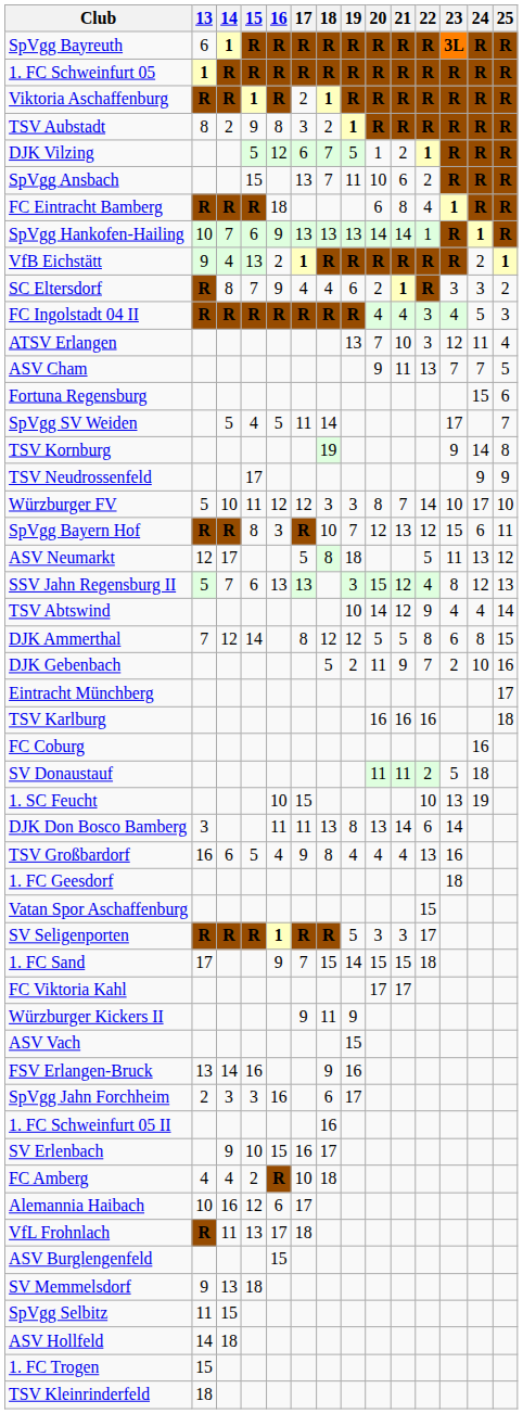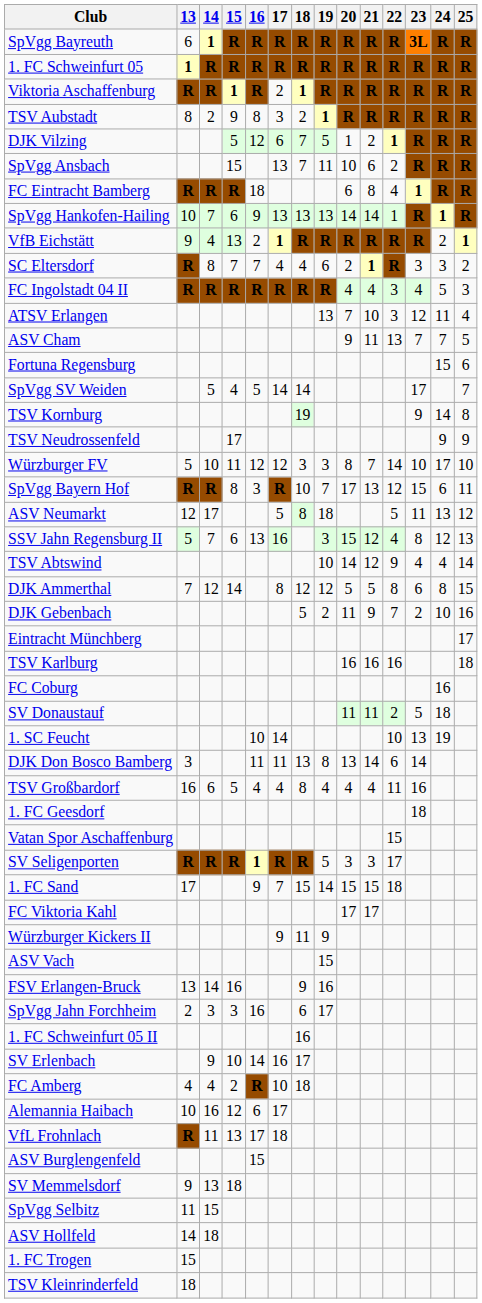 <table class="wikitable sortable">
 <tr>
 <th>Club</th>
 <th class="unsortable"><a href='#'>13</a></th>
 <th class="unsortable"><a href='#'>14</a></th>
 <th class="unsortable"><a href='#'>15</a></th>
 <th class="unsortable"><a href='#'>16</a></th>
 <th class="unsortable">17</th>
 <th class="unsortable">18</th>
 <th class="unsortable">19</th>
 <th class="unsortable">20</th>
 <th class="unsortable">21</th>
 <th class="unsortable">22</th>
 <th class="unsortable">23</th>
 <th class="unsortable">24</th>
 <th class="unsortable">25</th>
 </tr>
 <tr align="center">
 <td align="left"><a href='#'>SpVgg Bayreuth</a></td>
 <td>6</td>
 <td style="background:#ffffbf"><strong>1</strong></td>
 <td style="background:#964B00"><strong>R</strong></td>
 <td style="background:#964B00"><strong>R</strong></td>
 <td style="background:#964B00"><strong>R</strong></td>
 <td style="background:#964B00"><strong>R</strong></td>
 <td style="background:#964B00"><strong>R</strong></td>
 <td style="background:#964B00"><strong>R</strong></td>
 <td style="background:#964B00"><strong>R</strong></td>
 <td style="background:#964B00"><strong>R</strong></td>
 <td style="background:#FF7F00"><strong>3L</strong></td>
 <td style="background:#964B00"><strong>R</strong></td>
 <td style="background:#964B00"><strong>R</strong></td>
 </tr>
 <tr align="center">
 <td align="left"><a href='#'>1. FC Schweinfurt 05</a></td>
 <td style="background:#ffffbf"><strong>1</strong></td>
 <td style="background:#964B00"><strong>R</strong></td>
 <td style="background:#964B00"><strong>R</strong></td>
 <td style="background:#964B00"><strong>R</strong></td>
 <td style="background:#964B00"><strong>R</strong></td>
 <td style="background:#964B00"><strong>R</strong></td>
 <td style="background:#964B00"><strong>R</strong></td>
 <td style="background:#964B00"><strong>R</strong></td>
 <td style="background:#964B00"><strong>R</strong></td>
 <td style="background:#964B00"><strong>R</strong></td>
 <td style="background:#964B00"><strong>R</strong></td>
 <td style="background:#964B00"><strong>R</strong></td>
 <td style="background:#964B00"><strong>R</strong></td>
 </tr>
 <tr align="center">
 <td align="left"><a href='#'>Viktoria Aschaffenburg</a></td>
 <td style="background:#964B00"><strong>R</strong></td>
 <td style="background:#964B00"><strong>R</strong></td>
 <td style="background:#ffffbf"><strong>1</strong></td>
 <td style="background:#964B00"><strong>R</strong></td>
 <td>2</td>
 <td style="background:#ffffbf"><strong>1</strong></td>
 <td style="background:#964B00"><strong>R</strong></td>
 <td style="background:#964B00"><strong>R</strong></td>
 <td style="background:#964B00"><strong>R</strong></td>
 <td style="background:#964B00"><strong>R</strong></td>
 <td style="background:#964B00"><strong>R</strong></td>
 <td style="background:#964B00"><strong>R</strong></td>
 <td style="background:#964B00"><strong>R</strong></td>
 </tr>
 <tr align="center">
 <td align="left"><a href='#'>TSV Aubstadt</a></td>
 <td>8</td>
 <td>2</td>
 <td>9</td>
 <td>8</td>
 <td>3</td>
 <td>2</td>
 <td style="background:#ffffbf"><strong>1</strong></td>
 <td style="background:#964B00"><strong>R</strong></td>
 <td style="background:#964B00"><strong>R</strong></td>
 <td style="background:#964B00"><strong>R</strong></td>
 <td style="background:#964B00"><strong>R</strong></td>
 <td style="background:#964B00"><strong>R</strong></td>
 <td style="background:#964B00"><strong>R</strong></td>
 </tr>
 <tr align="center">
 <td align="left"><a href='#'>DJK Vilzing</a></td>
 <td></td>
 <td></td>
 <td style="background:#dfffdf">5</td>
 <td style="background:#dfffdf">12</td>
 <td style="background:#dfffdf">6</td>
 <td style="background:#dfffdf">7</td>
 <td style="background:#dfffdf">5</td>
 <td>1</td>
 <td>2</td>
 <td style="background:#ffffbf"><strong>1</strong></td>
 <td style="background:#964B00"><strong>R</strong></td>
 <td style="background:#964B00"><strong>R</strong></td>
 <td style="background:#964B00"><strong>R</strong></td>
 </tr>
 <tr align="center">
 <td align="left"><a href='#'>SpVgg Ansbach</a></td>
 <td></td>
 <td></td>
 <td>15</td>
 <td></td>
 <td>13</td>
 <td>7</td>
 <td>11</td>
 <td>10</td>
 <td>6</td>
 <td>2</td>
 <td style="background:#964B00"><strong>R</strong></td>
 <td style="background:#964B00"><strong>R</strong></td>
 <td style="background:#964B00"><strong>R</strong></td>
 </tr>
 <tr align="center">
 <td align="left"><a href='#'>FC Eintracht Bamberg</a></td>
 <td style="background:#964B00"><strong>R</strong></td>
 <td style="background:#964B00"><strong>R</strong></td>
 <td style="background:#964B00"><strong>R</strong></td>
 <td>18</td>
 <td></td>
 <td></td>
 <td></td>
 <td>6</td>
 <td>8</td>
 <td>4</td>
 <td style="background:#ffffbf"><strong>1</strong></td>
 <td style="background:#964B00"><strong>R</strong></td>
 <td style="background:#964B00"><strong>R</strong></td>
 </tr>
 <tr align="center">
 <td align="left"><a href='#'>SpVgg Hankofen-Hailing</a></td>
 <td style="background:#dfffdf">10</td>
 <td style="background:#dfffdf">7</td>
 <td style="background:#dfffdf">6</td>
 <td style="background:#dfffdf">9</td>
 <td style="background:#dfffdf">13</td>
 <td style="background:#dfffdf">13</td>
 <td style="background:#dfffdf">13</td>
 <td style="background:#dfffdf">14</td>
 <td style="background:#dfffdf">14</td>
 <td style="background:#dfffdf">1</td>
 <td style="background:#964B00"><strong>R</strong></td>
 <td style="background:#ffffbf"><strong>1</strong></td>
 <td style="background:#964B00"><strong>R</strong></td>
 </tr>
 <tr align="center">
 <td align="left"><a href='#'>VfB Eichstätt</a></td>
 <td style="background:#dfffdf">9</td>
 <td style="background:#dfffdf">4</td>
 <td style="background:#dfffdf">13</td>
 <td>2</td>
 <td style="background:#ffffbf"><strong>1</strong></td>
 <td style="background:#964B00"><strong>R</strong></td>
 <td style="background:#964B00"><strong>R</strong></td>
 <td style="background:#964B00"><strong>R</strong></td>
 <td style="background:#964B00"><strong>R</strong></td>
 <td style="background:#964B00"><strong>R</strong></td>
 <td style="background:#964B00"><strong>R</strong></td>
 <td>2</td>
 <td style="background:#ffffbf"><strong>1</strong></td>
 </tr>
 <tr align="center">
 <td align="left"><a href='#'>SC Eltersdorf</a></td>
 <td style="background:#964B00"><strong>R</strong></td>
 <td>8</td>
 <td>7</td>
-<td>9</td>
+<td>7</td>
 <td>4</td>
 <td>4</td>
 <td>6</td>
 <td>2</td>
 <td style="background:#ffffbf"><strong>1</strong></td>
 <td style="background:#964B00"><strong>R</strong></td>
 <td>3</td>
 <td>3</td>
 <td>2</td>
 </tr>
 <tr align="center">
 <td align="left"><a href='#'>FC Ingolstadt 04 II</a></td>
 <td style="background:#964B00"><strong>R</strong></td>
 <td style="background:#964B00"><strong>R</strong></td>
 <td style="background:#964B00"><strong>R</strong></td>
 <td style="background:#964B00"><strong>R</strong></td>
 <td style="background:#964B00"><strong>R</strong></td>
 <td style="background:#964B00"><strong>R</strong></td>
 <td style="background:#964B00"><strong>R</strong></td>
 <td style="background:#dfffdf">4</td>
 <td style="background:#dfffdf">4</td>
 <td style="background:#dfffdf">3</td>
 <td style="background:#dfffdf">4</td>
 <td>5</td>
 <td>3</td>
 </tr>
 <tr align="center">
 <td align="left"><a href='#'>ATSV Erlangen</a></td>
 <td></td>
 <td></td>
 <td></td>
 <td></td>
 <td></td>
 <td></td>
 <td>13</td>
 <td>7</td>
 <td>10</td>
 <td>3</td>
 <td>12</td>
 <td>11</td>
 <td>4</td>
 </tr>
 <tr align="center">
 <td align="left"><a href='#'>ASV Cham</a></td>
 <td></td>
 <td></td>
 <td></td>
 <td></td>
 <td></td>
 <td></td>
 <td></td>
 <td>9</td>
 <td>11</td>
 <td>13</td>
 <td>7</td>
 <td>7</td>
 <td>5</td>
 </tr>
 <tr align="center">
 <td align="left"><a href='#'>Fortuna Regensburg</a></td>
 <td></td>
 <td></td>
 <td></td>
 <td></td>
 <td></td>
 <td></td>
 <td></td>
 <td></td>
 <td></td>
 <td></td>
 <td></td>
 <td>15</td>
 <td>6</td>
 </tr>
 <tr align="center">
 <td align="left"><a href='#'>SpVgg SV Weiden</a></td>
 <td></td>
 <td>5</td>
 <td>4</td>
 <td>5</td>
-<td>11</td>
+<td>14</td>
 <td>14</td>
 <td></td>
 <td></td>
 <td></td>
 <td></td>
 <td>17</td>
 <td></td>
 <td>7</td>
 </tr>
 <tr align="center">
 <td align="left"><a href='#'>TSV Kornburg</a></td>
 <td></td>
 <td></td>
 <td></td>
 <td></td>
 <td></td>
 <td style="background:#dfffdf">19</td>
 <td></td>
 <td></td>
 <td></td>
 <td></td>
 <td>9</td>
 <td>14</td>
 <td>8</td>
 </tr>
 <tr align="center">
 <td align="left"><a href='#'>TSV Neudrossenfeld</a></td>
 <td></td>
 <td></td>
 <td>17</td>
 <td></td>
 <td></td>
 <td></td>
 <td></td>
 <td></td>
 <td></td>
 <td></td>
 <td></td>
 <td>9</td>
 <td>9</td>
 </tr>
 <tr align="center">
 <td align="left"><a href='#'>Würzburger FV</a></td>
 <td>5</td>
 <td>10</td>
 <td>11</td>
 <td>12</td>
 <td>12</td>
 <td>3</td>
 <td>3</td>
 <td>8</td>
 <td>7</td>
 <td>14</td>
 <td>10</td>
 <td>17</td>
 <td>10</td>
 </tr>
 <tr align="center">
 <td align="left"><a href='#'>SpVgg Bayern Hof</a></td>
 <td style="background:#964B00"><strong>R</strong></td>
 <td style="background:#964B00"><strong>R</strong></td>
 <td>8</td>
 <td>3</td>
 <td style="background:#964B00"><strong>R</strong></td>
 <td>10</td>
 <td>7</td>
-<td>12</td>
+<td>17</td>
 <td>13</td>
 <td>12</td>
 <td>15</td>
 <td>6</td>
 <td>11</td>
 </tr>
 <tr align="center">
 <td align="left"><a href='#'>ASV Neumarkt</a></td>
 <td>12</td>
 <td>17</td>
 <td></td>
 <td></td>
 <td>5</td>
 <td style="background:#dfffdf">8</td>
 <td>18</td>
 <td></td>
 <td></td>
 <td>5</td>
 <td>11</td>
 <td>13</td>
 <td>12</td>
 </tr>
 <tr align="center">
 <td align="left"><a href='#'>SSV Jahn Regensburg II</a></td>
 <td style="background:#dfffdf">5</td>
 <td>7</td>
 <td>6</td>
 <td>13</td>
-<td style="background:#dfffdf">13</td>
+<td style="background:#dfffdf">16</td>
 <td></td>
 <td style="background:#dfffdf">3</td>
 <td style="background:#dfffdf">15</td>
 <td style="background:#dfffdf">12</td>
 <td style="background:#dfffdf">4</td>
 <td>8</td>
 <td>12</td>
 <td>13</td>
 </tr>
 <tr align="center">
 <td align="left"><a href='#'>TSV Abtswind</a></td>
 <td></td>
 <td></td>
 <td></td>
 <td></td>
 <td></td>
 <td></td>
 <td>10</td>
 <td>14</td>
 <td>12</td>
 <td>9</td>
 <td>4</td>
 <td>4</td>
 <td>14</td>
 </tr>
 <tr align="center">
 <td align="left"><a href='#'>DJK Ammerthal</a></td>
 <td>7</td>
 <td>12</td>
 <td>14</td>
 <td></td>
 <td>8</td>
 <td>12</td>
 <td>12</td>
 <td>5</td>
 <td>5</td>
 <td>8</td>
 <td>6</td>
 <td>8</td>
 <td>15</td>
 </tr>
 <tr align="center">
 <td align="left"><a href='#'>DJK Gebenbach</a></td>
 <td></td>
 <td></td>
 <td></td>
 <td></td>
 <td></td>
 <td>5</td>
 <td>2</td>
 <td>11</td>
 <td>9</td>
 <td>7</td>
 <td>2</td>
 <td>10</td>
 <td>16</td>
 </tr>
 <tr align="center">
 <td align="left"><a href='#'>Eintracht Münchberg</a></td>
 <td></td>
 <td></td>
 <td></td>
 <td></td>
 <td></td>
 <td></td>
 <td></td>
 <td></td>
 <td></td>
 <td></td>
 <td></td>
 <td></td>
 <td>17</td>
 </tr>
 <tr align="center">
 <td align="left"><a href='#'>TSV Karlburg</a></td>
 <td></td>
 <td></td>
 <td></td>
 <td></td>
 <td></td>
 <td></td>
 <td></td>
 <td>16</td>
 <td>16</td>
 <td>16</td>
 <td></td>
 <td></td>
 <td>18</td>
 </tr>
 <tr align="center">
 <td align="left"><a href='#'>FC Coburg</a></td>
 <td></td>
 <td></td>
 <td></td>
 <td></td>
 <td></td>
 <td></td>
 <td></td>
 <td></td>
 <td></td>
 <td></td>
 <td></td>
 <td>16</td>
 <td></td>
 </tr>
 <tr align="center">
 <td align="left"><a href='#'>SV Donaustauf</a></td>
 <td></td>
 <td></td>
 <td></td>
 <td></td>
 <td></td>
 <td></td>
 <td></td>
 <td style="background:#dfffdf">11</td>
 <td style="background:#dfffdf">11</td>
 <td style="background:#dfffdf">2</td>
 <td>5</td>
 <td>18</td>
 <td></td>
 </tr>
 <tr align="center">
 <td align="left"><a href='#'>1. SC Feucht</a></td>
 <td></td>
 <td></td>
 <td></td>
 <td>10</td>
-<td>15</td>
+<td>14</td>
 <td></td>
 <td></td>
 <td></td>
 <td></td>
 <td>10</td>
 <td>13</td>
 <td>19</td>
 <td></td>
 </tr>
 <tr align="center">
 <td align="left"><a href='#'>DJK Don Bosco Bamberg</a></td>
 <td>3</td>
 <td></td>
 <td></td>
 <td>11</td>
 <td>11</td>
 <td>13</td>
 <td>8</td>
 <td>13</td>
 <td>14</td>
 <td>6</td>
 <td>14</td>
 <td></td>
 <td></td>
 </tr>
 <tr align="center">
 <td align="left"><a href='#'>TSV Großbardorf</a></td>
 <td>16</td>
 <td>6</td>
 <td>5</td>
 <td>4</td>
-<td>9</td>
+<td>4</td>
 <td>8</td>
 <td>4</td>
 <td>4</td>
 <td>4</td>
-<td>13</td>
+<td>11</td>
 <td>16</td>
 <td></td>
 <td></td>
 </tr>
 <tr align="center">
 <td align="left"><a href='#'>1. FC Geesdorf</a></td>
 <td></td>
 <td></td>
 <td></td>
 <td></td>
 <td></td>
 <td></td>
 <td></td>
 <td></td>
 <td></td>
 <td></td>
 <td>18</td>
 <td></td>
 <td></td>
 </tr>
 <tr align="center">
 <td align="left"><a href='#'>Vatan Spor Aschaffenburg</a></td>
 <td></td>
 <td></td>
 <td></td>
 <td></td>
 <td></td>
 <td></td>
 <td></td>
 <td></td>
 <td></td>
 <td>15</td>
 <td></td>
 <td></td>
 <td></td>
 </tr>
 <tr align="center">
 <td align="left"><a href='#'>SV Seligenporten</a></td>
 <td style="background:#964B00"><strong>R</strong></td>
 <td style="background:#964B00"><strong>R</strong></td>
 <td style="background:#964B00"><strong>R</strong></td>
 <td style="background:#ffffbf"><strong>1</strong></td>
 <td style="background:#964B00"><strong>R</strong></td>
 <td style="background:#964B00"><strong>R</strong></td>
 <td>5</td>
 <td>3</td>
 <td>3</td>
 <td>17</td>
 <td></td>
 <td></td>
 <td></td>
 </tr>
 <tr align="center">
 <td align="left"><a href='#'>1. FC Sand</a></td>
 <td>17</td>
 <td></td>
 <td></td>
 <td>9</td>
 <td>7</td>
 <td>15</td>
 <td>14</td>
 <td>15</td>
 <td>15</td>
 <td>18</td>
 <td></td>
 <td></td>
 <td></td>
 </tr>
 <tr align="center">
 <td align="left"><a href='#'>FC Viktoria Kahl</a></td>
 <td></td>
 <td></td>
 <td></td>
 <td></td>
 <td></td>
 <td></td>
 <td></td>
 <td>17</td>
 <td>17</td>
 <td></td>
 <td></td>
 <td></td>
 <td></td>
 </tr>
 <tr align="center">
 <td align="left"><a href='#'>Würzburger Kickers II</a></td>
 <td></td>
 <td></td>
 <td></td>
 <td></td>
 <td>9</td>
 <td>11</td>
 <td>9</td>
 <td></td>
 <td></td>
 <td></td>
 <td></td>
 <td></td>
 <td></td>
 </tr>
 <tr align="center">
 <td align="left"><a href='#'>ASV Vach</a></td>
 <td></td>
 <td></td>
 <td></td>
 <td></td>
 <td></td>
 <td></td>
 <td>15</td>
 <td></td>
 <td></td>
 <td></td>
 <td></td>
 <td></td>
 <td></td>
 </tr>
 <tr align="center">
 <td align="left"><a href='#'>FSV Erlangen-Bruck</a></td>
 <td>13</td>
 <td>14</td>
 <td>16</td>
 <td></td>
 <td></td>
 <td>9</td>
 <td>16</td>
 <td></td>
 <td></td>
 <td></td>
 <td></td>
 <td></td>
 <td></td>
 </tr>
 <tr align="center">
 <td align="left"><a href='#'>SpVgg Jahn Forchheim</a></td>
 <td>2</td>
 <td>3</td>
 <td>3</td>
 <td>16</td>
 <td></td>
 <td>6</td>
 <td>17</td>
 <td></td>
 <td></td>
 <td></td>
 <td></td>
 <td></td>
 <td></td>
 </tr>
 <tr align="center">
 <td align="left"><a href='#'>1. FC Schweinfurt 05 II</a></td>
 <td></td>
 <td></td>
 <td></td>
 <td></td>
 <td></td>
 <td>16</td>
 <td></td>
 <td></td>
 <td></td>
 <td></td>
 <td></td>
 <td></td>
 <td></td>
 </tr>
 <tr align="center">
 <td align="left"><a href='#'>SV Erlenbach</a></td>
 <td></td>
 <td>9</td>
 <td>10</td>
-<td>15</td>
+<td>14</td>
 <td>16</td>
 <td>17</td>
 <td></td>
 <td></td>
 <td></td>
 <td></td>
 <td></td>
 <td></td>
 <td></td>
 </tr>
 <tr align="center">
 <td align="left"><a href='#'>FC Amberg</a></td>
 <td>4</td>
 <td>4</td>
 <td>2</td>
 <td style="background:#964B00"><strong>R</strong></td>
 <td>10</td>
 <td>18</td>
 <td></td>
 <td></td>
 <td></td>
 <td></td>
 <td></td>
 <td></td>
 <td></td>
 </tr>
 <tr align="center">
 <td align="left"><a href='#'>Alemannia Haibach</a></td>
 <td>10</td>
 <td>16</td>
 <td>12</td>
 <td>6</td>
 <td>17</td>
 <td></td>
 <td></td>
 <td></td>
 <td></td>
 <td></td>
 <td></td>
 <td></td>
 <td></td>
 </tr>
 <tr align="center">
 <td align="left"><a href='#'>VfL Frohnlach</a></td>
 <td style="background:#964B00"><strong>R</strong></td>
 <td>11</td>
 <td>13</td>
 <td>17</td>
 <td>18</td>
 <td></td>
 <td></td>
 <td></td>
 <td></td>
 <td></td>
 <td></td>
 <td></td>
 <td></td>
 </tr>
 <tr align="center">
 <td align="left"><a href='#'>ASV Burglengenfeld</a></td>
 <td></td>
 <td></td>
 <td></td>
 <td>15</td>
 <td></td>
 <td></td>
 <td></td>
 <td></td>
 <td></td>
 <td></td>
 <td></td>
 <td></td>
 <td></td>
 </tr>
 <tr align="center">
 <td align="left"><a href='#'>SV Memmelsdorf</a></td>
 <td>9</td>
 <td>13</td>
 <td>18</td>
 <td></td>
 <td></td>
 <td></td>
 <td></td>
 <td></td>
 <td></td>
 <td></td>
 <td></td>
 <td></td>
 <td></td>
 </tr>
 <tr align="center">
 <td align="left"><a href='#'>SpVgg Selbitz</a></td>
 <td>11</td>
 <td>15</td>
 <td></td>
 <td></td>
 <td></td>
 <td></td>
 <td></td>
 <td></td>
 <td></td>
 <td></td>
 <td></td>
 <td></td>
 <td></td>
 </tr>
 <tr align="center">
 <td align="left"><a href='#'>ASV Hollfeld</a></td>
 <td>14</td>
 <td>18</td>
 <td></td>
 <td></td>
 <td></td>
 <td></td>
 <td></td>
 <td></td>
 <td></td>
 <td></td>
 <td></td>
 <td></td>
 <td></td>
 </tr>
 <tr align="center">
 <td align="left"><a href='#'>1. FC Trogen</a></td>
 <td>15</td>
 <td></td>
 <td></td>
 <td></td>
 <td></td>
 <td></td>
 <td></td>
 <td></td>
 <td></td>
 <td></td>
 <td></td>
 <td></td>
 <td></td>
 </tr>
 <tr align="center">
 <td align="left"><a href='#'>TSV Kleinrinderfeld</a></td>
 <td>18</td>
 <td></td>
 <td></td>
 <td></td>
 <td></td>
 <td></td>
 <td></td>
 <td></td>
 <td></td>
 <td></td>
 <td></td>
 <td></td>
 <td></td>
 </tr>
 </table>
